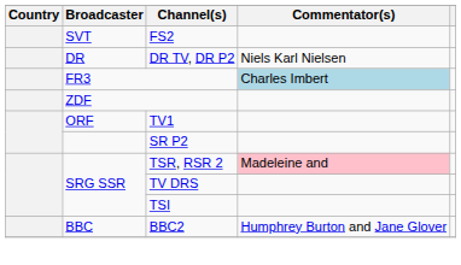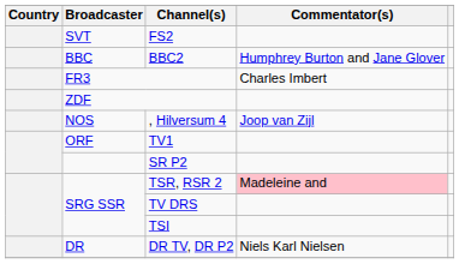 <table class="wikitable plainrowheaders">
 <tr>
 </tr>
 <tr>
 <th scope="col">Country</th>
 <th scope="col">Broadcaster</th>
 <th scope="col">Channel(s)</th>
 <th scope="col">Commentator(s)</th>
 <th scope="col"></th>
 </tr>
 <tr>
 <th scope="row"></th>
 <td><a href='#'>SVT</a></td>
 <td><a href='#'>FS2</a></td>
 <td></td>
 <td style="text-align:center"></td>
 </tr>
 <tr>
 <th scope="row"></th>
-<td><a href='#'>DR</a></td>
-<td><a href='#'>DR TV</a>, <a href='#'>DR P2</a></td>
-<td>Niels Karl Nielsen</td>
+<td><a href='#'>BBC</a></td>
+<td><a href='#'>BBC2</a></td>
+<td><a href='#'>Humphrey Burton</a> and <a href='#'>Jane Glover</a></td>
 <td style="text-align:center"></td>
 </tr>
 <tr>
 <th scope="row"></th>
 <td colspan="2"><a href='#'>FR3</a></td>
-<td style="background: lightblue;">Charles Imbert</td>
+<td>Charles Imbert</td>
 <td style="text-align:center"></td>
 </tr>
 <tr>
 <th scope="row"></th>
 <td colspan="2"><a href='#'>ZDF</a></td>
 <td></td>
+<td style="text-align:center"></td>
+</tr>
+<tr>
+<th scope="row"></th>
+<td><a href='#'>NOS</a></td>
+<td>, <a href='#'>Hilversum 4</a></td>
+<td><a href='#'>Joop van Zijl</a></td>
 <td style="text-align:center"></td>
 </tr>
 <tr>
 <th scope="rowgroup" rowspan="2"></th>
 <td><a href='#'>ORF</a></td>
 <td><a href='#'>TV1</a></td>
 <td></td>
 <td style="text-align:center"></td>
 </tr>
 <tr>
 <td></td>
 <td><a href='#'>SR P2</a></td>
 <td></td>
 <td style="text-align:center"></td>
 </tr>
 <tr>
 <th scope="rowgroup" rowspan="3"></th>
 <td rowspan="3"><a href='#'>SRG SSR</a></td>
 <td><a href='#'>TSR</a>, <a href='#'>RSR 2</a></td>
 <td style="background: pink;">Madeleine and </td>
 <td style="text-align:center"></td>
 </tr>
 <tr>
 <td><a href='#'>TV DRS</a></td>
 <td></td>
 <td style="text-align:center"></td>
 </tr>
 <tr>
 <td><a href='#'>TSI</a></td>
 <td></td>
 <td style="text-align:center"></td>
 </tr>
 <tr>
 <th scope="row"></th>
-<td><a href='#'>BBC</a></td>
-<td><a href='#'>BBC2</a></td>
-<td><a href='#'>Humphrey Burton</a> and <a href='#'>Jane Glover</a></td>
+<td><a href='#'>DR</a></td>
+<td><a href='#'>DR TV</a>, <a href='#'>DR P2</a></td>
+<td>Niels Karl Nielsen</td>
 <td style="text-align:center"></td>
 </tr>
 <tr>
 </tr>
 </table>
